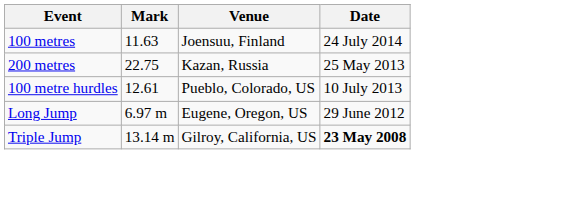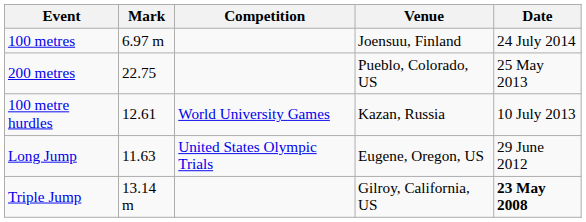 <table class=wikitable>
 <tr>
 <th>Event</th>
 <th>Mark</th>
+<th>Competition</th>
 <th>Venue</th>
 <th>Date</th>
 </tr>
 <tr>
 <td><a href='#'>100 metres</a></td>
-<td>11.63</td>
+<td>6.97 m</td>
+<td></td>
 <td>Joensuu, Finland</td>
 <td>24 July 2014</td>
 </tr>
 <tr>
 <td><a href='#'>200 metres</a></td>
 <td>22.75</td>
-<td>Kazan, Russia</td>
+<td></td>
+<td>Pueblo, Colorado, US</td>
 <td>25 May 2013</td>
 </tr>
 <tr>
 <td><a href='#'>100 metre hurdles</a></td>
 <td>12.61</td>
-<td>Pueblo, Colorado, US</td>
+<td><a href='#'>World University Games</a></td>
+<td>Kazan, Russia</td>
 <td>10 July 2013</td>
 </tr>
 <tr>
 <td><a href='#'>Long Jump</a></td>
-<td>6.97 m</td>
+<td>11.63</td>
+<td><a href='#'>United States Olympic Trials</a></td>
 <td>Eugene, Oregon, US</td>
 <td>29 June 2012</td>
 </tr>
 <tr>
 <td><a href='#'>Triple Jump</a></td>
 <td>13.14 m</td>
+<td></td>
 <td>Gilroy, California, US</td>
 <td><strong>23 May 2008</strong></td>
 </tr>
 </table>
